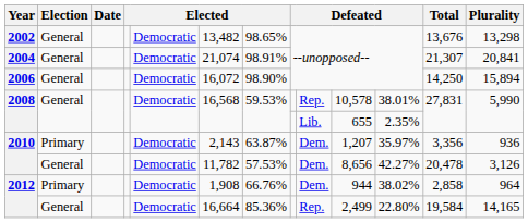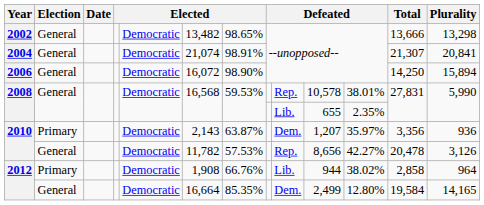 <table class=wikitable>
 <tr>
 <th>Year</th>
 <th>Election</th>
 <th>Date</th>
 <th ! colspan="4">Elected</th>
 <th ! colspan="4">Defeated</th>
 <th>Total</th>
 <th>Plurality</th>
 </tr>
 <tr>
 <th valign="top"><a href='#'>2002</a></th>
 <td valign="top">General</td>
 <td valign="top"></td>
 <td valign="top"></td>
 <td valign="top" ><a href='#'>Democratic</a></td>
 <td valign="top" align="right">13,482</td>
 <td valign="top" align="right">98.65%</td>
 <td rowspan="3" colspan="4"><em>--unopposed--</em></td>
-<td valign="top" align="right">13,676</td>
+<td valign="top" align="right">13,666</td>
 <td valign="top" align="right">13,298</td>
 </tr>
 <tr>
 <th valign="top"><a href='#'>2004</a></th>
 <td valign="top">General</td>
 <td valign="top"></td>
 <td valign="top"></td>
 <td valign="top" ><a href='#'>Democratic</a></td>
 <td valign="top" align="right">21,074</td>
 <td valign="top" align="right">98.91%</td>
 <td valign="top" align="right">21,307</td>
 <td valign="top" align="right">20,841</td>
 </tr>
 <tr>
 <th valign="top"><a href='#'>2006</a></th>
 <td valign="top">General</td>
 <td valign="top"></td>
 <td valign="top"></td>
 <td valign="top" ><a href='#'>Democratic</a></td>
 <td valign="top" align="right">16,072</td>
 <td valign="top" align="right">98.90%</td>
 <td valign="top" align="right">14,250</td>
 <td valign="top" align="right">15,894</td>
 </tr>
 <tr>
 <th rowspan="2" valign="top"><a href='#'>2008</a></th>
 <td rowspan="2" valign="top">General</td>
 <td rowspan="2" valign="top"></td>
 <td rowspan="2" valign="top"></td>
 <td rowspan="2" valign="top" ><a href='#'>Democratic</a></td>
 <td rowspan="2" valign="top" align="right">16,568</td>
 <td rowspan="2" valign="top" align="right">59.53%</td>
 <td valign="top"></td>
 <td valign="top" ><a href='#'>Rep.</a></td>
 <td valign="top" align="right">10,578</td>
 <td valign="top" align="right">38.01%</td>
 <td rowspan="2" valign="top" align="right">27,831</td>
 <td rowspan="2" valign="top" align="right">5,990</td>
 </tr>
 <tr>
 <td valign="top"></td>
 <td valign="top" ><a href='#'>Lib.</a></td>
 <td valign="top" align="right">655</td>
 <td valign="top" align="right">2.35%</td>
 </tr>
 <tr>
 <th rowspan="2" valign="top"><a href='#'>2010</a></th>
 <td valign="top">Primary</td>
 <td valign="top"></td>
 <td valign="top"></td>
 <td valign="top" ><a href='#'>Democratic</a></td>
 <td valign="top" align="right">2,143</td>
 <td valign="top" align="right">63.87%</td>
 <td valign="top"></td>
 <td valign="top" ><a href='#'>Dem.</a></td>
 <td valign="top" align="right">1,207</td>
 <td valign="top" align="right">35.97%</td>
 <td valign="top" align="right">3,356</td>
 <td valign="top" align="right">936</td>
 </tr>
 <tr>
 <td valign="top">General</td>
 <td valign="top"></td>
 <td valign="top"></td>
 <td valign="top" ><a href='#'>Democratic</a></td>
 <td valign="top" align="right">11,782</td>
 <td valign="top" align="right">57.53%</td>
 <td valign="top"></td>
-<td valign="top" ><a href='#'>Dem.</a></td>
+<td valign="top" ><a href='#'>Rep.</a></td>
 <td valign="top" align="right">8,656</td>
 <td valign="top" align="right">42.27%</td>
 <td valign="top" align="right">20,478</td>
 <td valign="top" align="right">3,126</td>
 </tr>
 <tr>
 <th rowspan="2" valign="top"><a href='#'>2012</a></th>
 <td valign="top">Primary</td>
 <td valign="top"></td>
 <td valign="top"></td>
 <td valign="top" ><a href='#'>Democratic</a></td>
 <td valign="top" align="right">1,908</td>
 <td valign="top" align="right">66.76%</td>
 <td valign="top"></td>
-<td valign="top" ><a href='#'>Dem.</a></td>
+<td valign="top" ><a href='#'>Lib.</a></td>
 <td valign="top" align="right">944</td>
 <td valign="top" align="right">38.02%</td>
 <td valign="top" align="right">2,858</td>
 <td valign="top" align="right">964</td>
 </tr>
 <tr>
 <td valign="top">General</td>
 <td valign="top"></td>
 <td valign="top"></td>
 <td valign="top" ><a href='#'>Democratic</a></td>
 <td valign="top" align="right">16,664</td>
-<td valign="top" align="right">85.36%</td>
+<td valign="top" align="right">85.35%</td>
 <td valign="top"></td>
-<td valign="top" ><a href='#'>Rep.</a></td>
+<td valign="top" ><a href='#'>Dem.</a></td>
 <td valign="top" align="right">2,499</td>
-<td valign="top" align="right">22.80%</td>
+<td valign="top" align="right">12.80%</td>
 <td valign="top" align="right">19,584</td>
 <td valign="top" align="right">14,165</td>
 </tr>
 </table>
